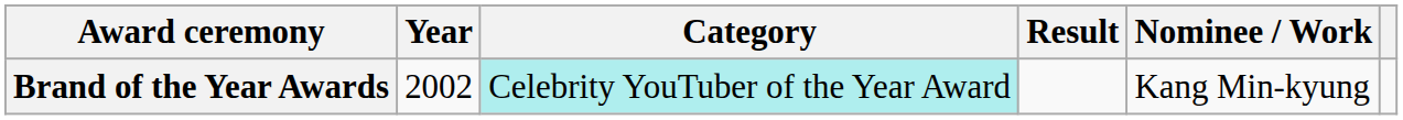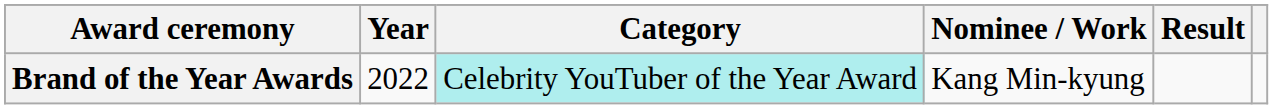 <table class="wikitable plainrowheaders">
 <tr>
 <th scope="col">Award ceremony</th>
 <th scope="col">Year</th>
 <th scope="col">Category</th>
+<th scope="col">Nominee / Work</th>
 <th scope="col">Result</th>
-<th scope="col">Nominee / Work</th>
 <th scope="col" class="unsortable"></th>
 </tr>
 <tr>
 <th scope="row">Brand of the Year Awards</th>
-<td style="text-align:center">2002</td>
+<td style="text-align:center">2022</td>
 <td style="background: paleturquoise;">Celebrity YouTuber of the Year Award</td>
+<td>Kang Min-kyung</td>
 <td></td>
-<td>Kang Min-kyung</td>
 <td style="text-align:center"></td>
 </tr>
 </table>
